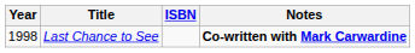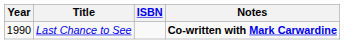 <table class="wikitable">
 <tr>
 <th>Year</th>
 <th>Title</th>
 <th><a href='#'>ISBN</a></th>
 <th>Notes</th>
 </tr>
 <tr>
-<td>1998</td>
+<td>1990</td>
 <td><em><a href='#'>Last Chance to See</a></em></td>
 <td></td>
 <td><strong>Co-written with <a href='#'>Mark Carwardine</a></strong></td>
 </tr>
 </table>
